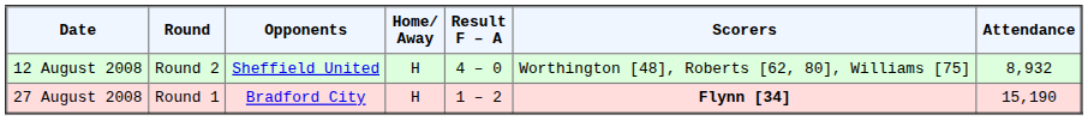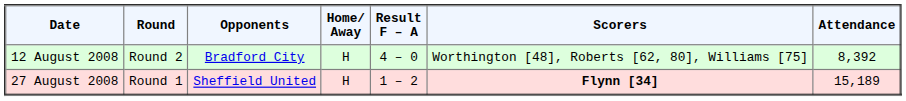 <table border="2" cellpadding="4" style="border-collapse:collapse; text-align:center; font-size:smaller;">
 <tr style="background:#f0f6ff;">
 <th><strong>Date</strong></th>
 <th><strong>Round</strong></th>
 <th><strong>Opponents</strong></th>
 <th><strong>Home/<br>Away</strong></th>
 <th><strong>Result<br>F – A</strong></th>
 <th><strong>Scorers</strong></th>
 <th><strong>Attendance</strong></th>
 </tr>
 <tr bgcolor="#ddffdd">
 <td>12 August 2008</td>
 <td>Round 2</td>
-<td><a href='#'>Sheffield United</a></td>
+<td><a href='#'>Bradford City</a></td>
 <td>H</td>
 <td>4 – 0</td>
 <td>Worthington [48], Roberts [62, 80], Williams [75]</td>
-<td>8,932</td>
+<td>8,392</td>
 </tr>
 <tr bgcolor="#ffdddd">
 <td>27 August 2008</td>
 <td>Round 1</td>
-<td><a href='#'>Bradford City</a></td>
+<td><a href='#'>Sheffield United</a></td>
 <td>H</td>
 <td>1 – 2</td>
 <td><strong>Flynn [34]</strong></td>
-<td>15,190</td>
+<td>15,189</td>
 </tr>
 </table>
